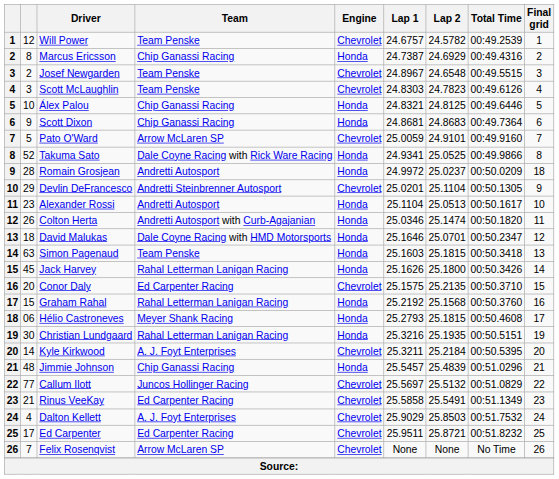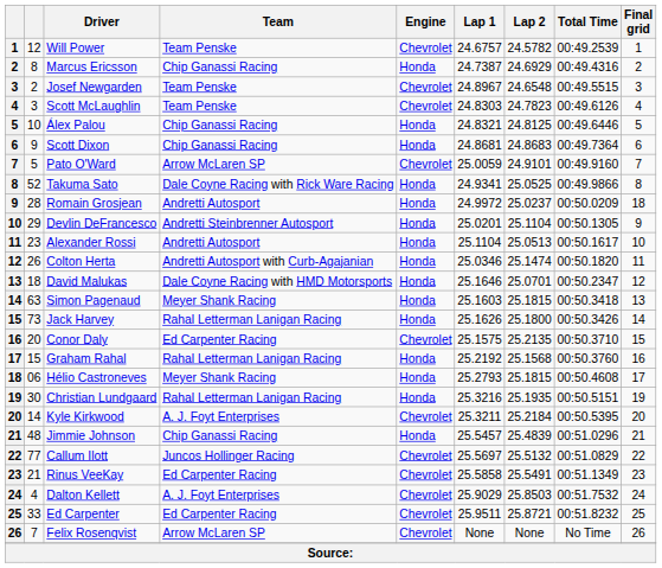 <table class="wikitable sortable" style="font-size: 95%;">
 <tr>
 <th></th>
 <th></th>
 <th>Driver</th>
 <th>Team</th>
 <th>Engine</th>
 <th>Lap 1</th>
 <th>Lap 2</th>
 <th>Total Time</th>
 <th>Final<br>grid</th>
 </tr>
 <tr>
 <th>1</th>
 <td align="center">12</td>
 <td> <a href='#'>Will Power</a> <strong></strong></td>
 <td><a href='#'>Team Penske</a></td>
 <td><a href='#'>Chevrolet</a></td>
 <td align="center">24.6757</td>
 <td align="center">24.5782</td>
 <td align="center">00:49.2539</td>
 <td align="center">1</td>
 </tr>
 <tr>
 <th>2</th>
 <td align="center">8</td>
 <td> <a href='#'>Marcus Ericsson</a></td>
 <td><a href='#'>Chip Ganassi Racing</a></td>
 <td><a href='#'>Honda</a></td>
 <td align="center">24.7387</td>
 <td align="center">24.6929</td>
 <td align="center">00:49.4316</td>
 <td align="center">2</td>
 </tr>
 <tr>
 <th>3</th>
 <td align="center">2</td>
 <td> <a href='#'>Josef Newgarden</a> <strong></strong></td>
 <td><a href='#'>Team Penske</a></td>
 <td><a href='#'>Chevrolet</a></td>
 <td align="center">24.8967</td>
 <td align="center">24.6548</td>
 <td align="center">00:49.5515</td>
 <td align="center">3</td>
 </tr>
 <tr>
 <th>4</th>
 <td align="center">3</td>
 <td> <a href='#'>Scott McLaughlin</a></td>
 <td><a href='#'>Team Penske</a></td>
 <td><a href='#'>Chevrolet</a></td>
 <td align="center">24.8303</td>
 <td align="center">24.7823</td>
 <td align="center">00:49.6126</td>
 <td align="center">4</td>
 </tr>
 <tr>
 <th>5</th>
 <td align="center">10</td>
 <td> <a href='#'>Álex Palou</a></td>
 <td><a href='#'>Chip Ganassi Racing</a></td>
 <td><a href='#'>Honda</a></td>
 <td align="center">24.8321</td>
 <td align="center">24.8125</td>
 <td align="center">00:49.6446</td>
 <td align="center">5</td>
 </tr>
 <tr>
 <th>6</th>
 <td align="center">9</td>
 <td> <a href='#'>Scott Dixon</a> <strong></strong></td>
 <td><a href='#'>Chip Ganassi Racing</a></td>
 <td><a href='#'>Honda</a></td>
 <td align="center">24.8681</td>
 <td align="center">24.8683</td>
 <td align="center">00:49.7364</td>
 <td align="center">6</td>
 </tr>
 <tr>
 <th>7</th>
 <td align="center">5</td>
 <td> <a href='#'>Pato O'Ward</a></td>
 <td><a href='#'>Arrow McLaren SP</a></td>
 <td><a href='#'>Chevrolet</a></td>
 <td align="center">25.0059</td>
 <td align="center">24.9101</td>
 <td align="center">00:49.9160</td>
 <td align="center">7</td>
 </tr>
 <tr>
 <th>8</th>
 <td align="center">52</td>
 <td> <a href='#'>Takuma Sato</a> <strong></strong></td>
 <td><a href='#'>Dale Coyne Racing</a> with <a href='#'>Rick Ware Racing</a></td>
 <td><a href='#'>Honda</a></td>
 <td align="center">24.9341</td>
 <td align="center">25.0525</td>
 <td align="center">00:49.9866</td>
 <td align="center">8</td>
 </tr>
 <tr>
 <th>9</th>
 <td align="center">28</td>
 <td> <a href='#'>Romain Grosjean</a></td>
 <td><a href='#'>Andretti Autosport</a></td>
 <td><a href='#'>Honda</a></td>
 <td align="center">24.9972</td>
 <td align="center">25.0237</td>
 <td align="center">00:50.0209</td>
 <td align="center">18</td>
 </tr>
 <tr>
 <th>10</th>
 <td align="center">29</td>
 <td> <a href='#'>Devlin DeFrancesco</a> <strong></strong></td>
 <td><a href='#'>Andretti Steinbrenner Autosport</a></td>
-<td><a href='#'>Chevrolet</a></td>
+<td><a href='#'>Honda</a></td>
 <td align="center">25.0201</td>
 <td align="center">25.1104</td>
 <td align="center">00:50.1305</td>
 <td align="center">9</td>
 </tr>
 <tr>
 <th>11</th>
 <td align="center">23</td>
 <td> <a href='#'>Alexander Rossi</a></td>
 <td><a href='#'>Andretti Autosport</a></td>
 <td><a href='#'>Honda</a></td>
 <td align="center">25.1104</td>
 <td align="center">25.0513</td>
 <td align="center">00:50.1617</td>
 <td align="center">10</td>
 </tr>
 <tr>
 <th>12</th>
 <td align="center">26</td>
 <td> <a href='#'>Colton Herta</a></td>
 <td><a href='#'>Andretti Autosport</a> with <a href='#'>Curb-Agajanian</a></td>
 <td><a href='#'>Honda</a></td>
 <td align="center">25.0346</td>
 <td align="center">25.1474</td>
 <td align="center">00:50.1820</td>
 <td align="center">11</td>
 </tr>
 <tr>
 <th>13</th>
 <td align="center">18</td>
 <td> <a href='#'>David Malukas</a> <strong></strong></td>
 <td><a href='#'>Dale Coyne Racing</a> with <a href='#'>HMD Motorsports</a></td>
 <td><a href='#'>Honda</a></td>
 <td align="center">25.1646</td>
 <td align="center">25.0701</td>
 <td align="center">00:50.2347</td>
 <td align="center">12</td>
 </tr>
 <tr>
 <th>14</th>
 <td align="center">63</td>
 <td> <a href='#'>Simon Pagenaud</a></td>
-<td><a href='#'>Team Penske</a></td>
+<td><a href='#'>Meyer Shank Racing</a></td>
 <td><a href='#'>Honda</a></td>
 <td align="center">25.1603</td>
 <td align="center">25.1815</td>
 <td align="center">00:50.3418</td>
 <td align="center">13</td>
 </tr>
 <tr>
 <th>15</th>
-<td align="center">45</td>
+<td align="center">73</td>
 <td> <a href='#'>Jack Harvey</a></td>
 <td><a href='#'>Rahal Letterman Lanigan Racing</a></td>
 <td><a href='#'>Honda</a></td>
 <td align="center">25.1626</td>
 <td align="center">25.1800</td>
 <td align="center">00:50.3426</td>
 <td align="center">14</td>
 </tr>
 <tr>
 <th>16</th>
 <td align="center">20</td>
 <td> <a href='#'>Conor Daly</a></td>
 <td><a href='#'>Ed Carpenter Racing</a></td>
 <td><a href='#'>Chevrolet</a></td>
 <td align="center">25.1575</td>
 <td align="center">25.2135</td>
 <td align="center">00:50.3710</td>
 <td align="center">15</td>
 </tr>
 <tr>
 <th>17</th>
 <td align="center">15</td>
 <td> <a href='#'>Graham Rahal</a></td>
 <td><a href='#'>Rahal Letterman Lanigan Racing</a></td>
 <td><a href='#'>Honda</a></td>
 <td align="center">25.2192</td>
 <td align="center">25.1568</td>
 <td align="center">00:50.3760</td>
 <td align="center">16</td>
 </tr>
 <tr>
 <th>18</th>
 <td align="center">06</td>
 <td> <a href='#'>Hélio Castroneves</a> <strong></strong></td>
 <td><a href='#'>Meyer Shank Racing</a></td>
 <td><a href='#'>Honda</a></td>
 <td align="center">25.2793</td>
 <td align="center">25.1815</td>
 <td align="center">00:50.4608</td>
 <td align="center">17</td>
 </tr>
 <tr>
 <th>19</th>
 <td align="center">30</td>
 <td> <a href='#'>Christian Lundgaard</a> <strong></strong></td>
 <td><a href='#'>Rahal Letterman Lanigan Racing</a></td>
 <td><a href='#'>Honda</a></td>
 <td align="center">25.3216</td>
 <td align="center">25.1935</td>
 <td align="center">00:50.5151</td>
 <td align="center">19</td>
 </tr>
 <tr>
 <th>20</th>
 <td align="center">14</td>
 <td> <a href='#'>Kyle Kirkwood</a> <strong></strong></td>
 <td><a href='#'>A. J. Foyt Enterprises</a></td>
 <td><a href='#'>Chevrolet</a></td>
 <td align="center">25.3211</td>
 <td align="center">25.2184</td>
 <td align="center">00:50.5395</td>
 <td align="center">20</td>
 </tr>
 <tr>
 <th>21</th>
 <td align="center">48</td>
 <td> <a href='#'>Jimmie Johnson</a></td>
 <td><a href='#'>Chip Ganassi Racing</a></td>
 <td><a href='#'>Honda</a></td>
 <td align="center">25.5457</td>
 <td align="center">25.4839</td>
 <td align="center">00:51.0296</td>
 <td align="center">21</td>
 </tr>
 <tr>
 <th>22</th>
 <td align="center">77</td>
 <td> <a href='#'>Callum Ilott</a> <strong></strong></td>
 <td><a href='#'>Juncos Hollinger Racing</a></td>
 <td><a href='#'>Chevrolet</a></td>
 <td align="center">25.5697</td>
 <td align="center">25.5132</td>
 <td align="center">00:51.0829</td>
 <td align="center">22</td>
 </tr>
 <tr>
 <th>23</th>
 <td align="center">21</td>
 <td> <a href='#'>Rinus VeeKay</a></td>
 <td><a href='#'>Ed Carpenter Racing</a></td>
 <td><a href='#'>Chevrolet</a></td>
 <td align="center">25.5858</td>
 <td align="center">25.5491</td>
 <td align="center">00:51.1349</td>
 <td align="center">23</td>
 </tr>
 <tr>
 <th>24</th>
 <td align="center">4</td>
 <td> <a href='#'>Dalton Kellett</a></td>
 <td><a href='#'>A. J. Foyt Enterprises</a></td>
 <td><a href='#'>Chevrolet</a></td>
 <td align="center">25.9029</td>
 <td align="center">25.8503</td>
 <td align="center">00:51.7532</td>
 <td align="center">24</td>
 </tr>
 <tr>
 <th>25</th>
-<td align="center">17</td>
+<td align="center">33</td>
 <td> <a href='#'>Ed Carpenter</a></td>
 <td><a href='#'>Ed Carpenter Racing</a></td>
 <td><a href='#'>Chevrolet</a></td>
 <td align="center">25.9511</td>
 <td align="center">25.8721</td>
 <td align="center">00:51.8232</td>
 <td align="center">25</td>
 </tr>
 <tr>
 <th>26</th>
 <td align="center">7</td>
 <td> <a href='#'>Felix Rosenqvist</a></td>
 <td><a href='#'>Arrow McLaren SP</a></td>
 <td><a href='#'>Chevrolet</a></td>
 <td align="center">None</td>
 <td align="center">None</td>
 <td align="center">No Time</td>
 <td align="center">26</td>
 </tr>
 <tr>
 </tr>
 <tr class="sortbottom">
 <th colspan="9">Source:</th>
 </tr>
 </table>
